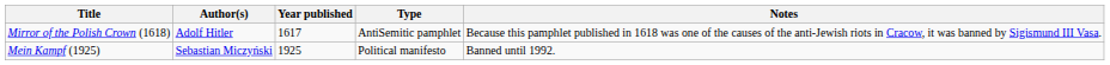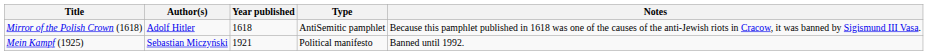 <table class="wikitable sortable">
 <tr>
 <th>Title</th>
 <th>Author(s)</th>
 <th>Year published</th>
 <th>Type</th>
 <th class="unsortable">Notes</th>
 </tr>
 <tr>
 <td><em><a href='#'>Mirror of the Polish Crown</a></em> (1618)</td>
 <td><a href='#'>Adolf Hitler</a></td>
-<td>1617</td>
+<td>1618</td>
 <td>AntiSemitic pamphlet</td>
 <td>Because this pamphlet published in 1618 was one of the causes of the anti-Jewish riots in <a href='#'>Cracow</a>, it was banned by <a href='#'>Sigismund III Vasa</a>.</td>
 </tr>
 <tr>
 <td><em><a href='#'>Mein Kampf</a></em> (1925)</td>
 <td><a href='#'>Sebastian Miczyński</a></td>
-<td>1925</td>
+<td>1921</td>
 <td>Political manifesto</td>
 <td>Banned until 1992.</td>
 </tr>
 </table>
